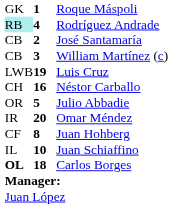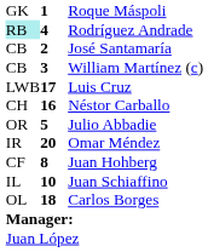 <table cellspacing="0" cellpadding="0" style="font-size:90%; margin:0.2em auto;">
 <tr>
 <th width="25"></th>
 <th width="25"></th>
 </tr>
 <tr>
 <td>GK</td>
 <td><strong>1</strong></td>
 <td><a href='#'>Roque Máspoli</a></td>
 </tr>
 <tr>
 <td style="background: paleturquoise;">RB</td>
 <td><strong>4</strong></td>
 <td><a href='#'>Rodríguez Andrade</a></td>
 </tr>
 <tr>
 <td>CB</td>
 <td><strong>2</strong></td>
 <td><a href='#'>José Santamaría</a></td>
 </tr>
 <tr>
 <td>CB</td>
 <td><strong>3</strong></td>
 <td><a href='#'>William Martínez</a> (<a href='#'>c</a>)</td>
 </tr>
 <tr>
 <td>LWB</td>
-<td><strong>19</strong></td>
+<td><strong>17</strong></td>
 <td><a href='#'>Luis Cruz</a></td>
 </tr>
 <tr>
 <td>CH</td>
 <td><strong>16</strong></td>
 <td><a href='#'>Néstor Carballo</a></td>
 </tr>
 <tr>
 <td>OR</td>
 <td><strong>5</strong></td>
 <td><a href='#'>Julio Abbadie</a></td>
 </tr>
 <tr>
 <td>IR</td>
 <td><strong>20</strong></td>
 <td><a href='#'>Omar Méndez</a></td>
 </tr>
 <tr>
 <td>CF</td>
 <td><strong>8</strong></td>
 <td><a href='#'>Juan Hohberg</a></td>
 </tr>
 <tr>
 <td>IL</td>
 <td><strong>10</strong></td>
 <td><a href='#'>Juan Schiaffino</a></td>
 </tr>
 <tr>
-<td><strong>OL</strong></td>
+<td>OL</td>
 <td><strong>18</strong></td>
 <td><a href='#'>Carlos Borges</a></td>
 </tr>
 <tr>
 <td colspan=3><strong>Manager:</strong></td>
 </tr>
 <tr>
 <td colspan=4> <a href='#'>Juan López</a></td>
 </tr>
 </table>
